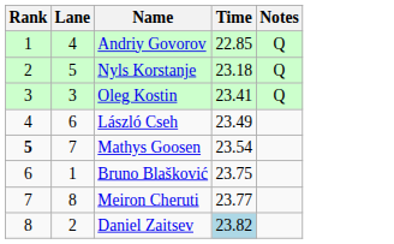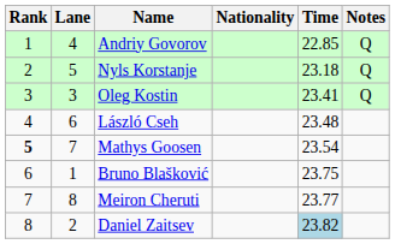 <table class="wikitable sortable" style="text-align:center">
 <tr>
 <th>Rank</th>
 <th>Lane</th>
 <th>Name</th>
+<th>Nationality</th>
 <th>Time</th>
 <th>Notes</th>
 </tr>
 <tr bgcolor=ccffcc>
 <td>1</td>
 <td>4</td>
 <td align=left><a href='#'>Andriy Govorov</a></td>
+<td align=left></td>
 <td>22.85</td>
 <td>Q</td>
 </tr>
 <tr bgcolor=ccffcc>
 <td>2</td>
 <td>5</td>
 <td align=left><a href='#'>Nyls Korstanje</a></td>
+<td align=left></td>
 <td>23.18</td>
 <td>Q</td>
 </tr>
 <tr bgcolor=ccffcc>
 <td>3</td>
 <td>3</td>
 <td align=left><a href='#'>Oleg Kostin</a></td>
+<td align=left></td>
 <td>23.41</td>
 <td>Q</td>
 </tr>
 <tr>
 <td>4</td>
 <td>6</td>
 <td align=left><a href='#'>László Cseh</a></td>
-<td>23.49</td>
+<td align=left></td>
+<td>23.48</td>
 <td></td>
 </tr>
 <tr>
 <td><strong>5</strong></td>
 <td>7</td>
 <td align=left><a href='#'>Mathys Goosen</a></td>
+<td align=left></td>
 <td>23.54</td>
 <td></td>
 </tr>
 <tr>
 <td>6</td>
 <td>1</td>
 <td align=left><a href='#'>Bruno Blašković</a></td>
+<td align=left></td>
 <td>23.75</td>
 <td></td>
 </tr>
 <tr>
 <td>7</td>
 <td>8</td>
 <td align=left><a href='#'>Meiron Cheruti</a></td>
+<td align=left></td>
 <td>23.77</td>
 <td></td>
 </tr>
 <tr>
 <td>8</td>
 <td>2</td>
 <td align=left><a href='#'>Daniel Zaitsev</a></td>
+<td align=left></td>
 <td style="background: lightblue;">23.82</td>
 <td></td>
 </tr>
 </table>
